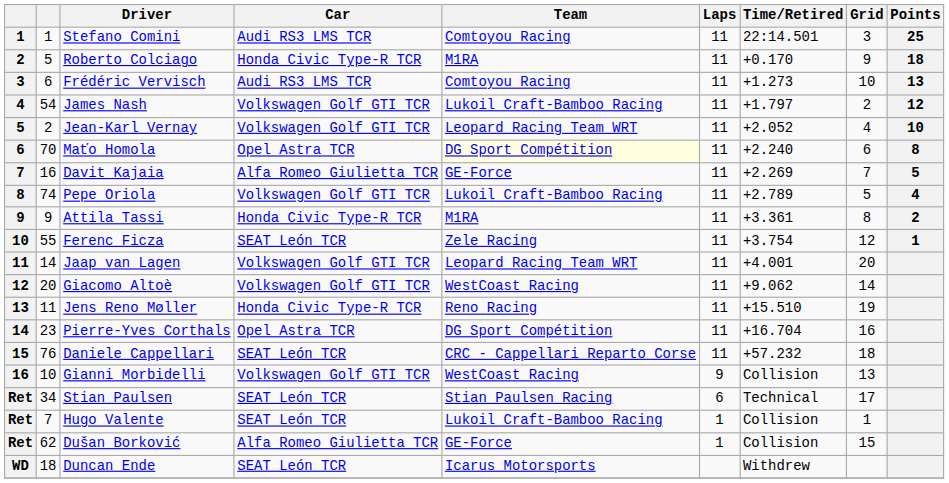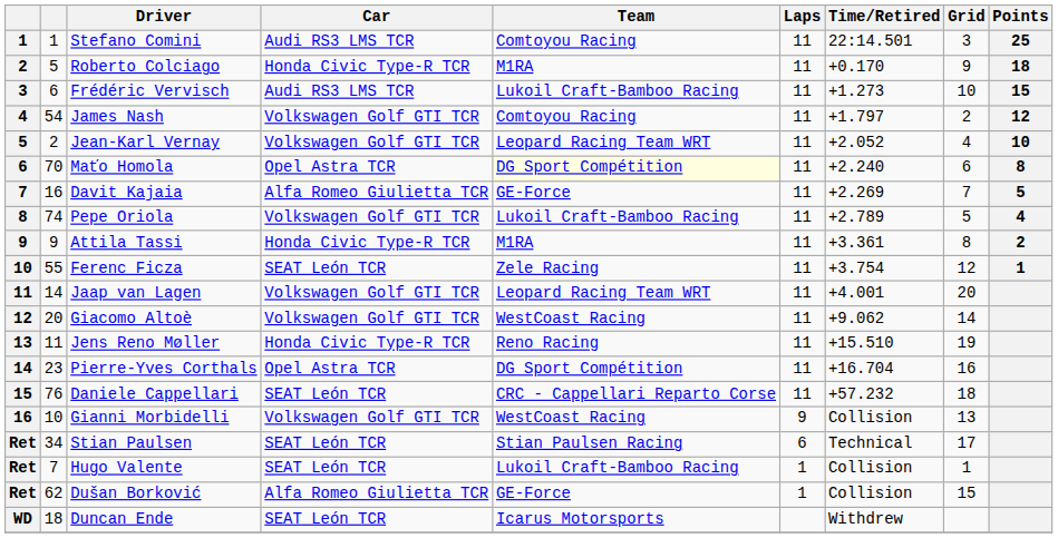 <table class="wikitable sortable" style="font-size:95%">
 <tr>
 <th></th>
 <th></th>
 <th>Driver</th>
 <th>Car</th>
 <th>Team</th>
 <th>Laps</th>
 <th>Time/Retired</th>
 <th>Grid</th>
 <th>Points</th>
 </tr>
 <tr>
 <th>1</th>
 <td align=center>1</td>
 <td> <a href='#'>Stefano Comini</a></td>
 <td><a href='#'>Audi RS3 LMS TCR</a></td>
 <td> <a href='#'>Comtoyou Racing</a></td>
 <td align=center>11</td>
 <td>22:14.501</td>
 <td align=center>3</td>
 <th>25</th>
 </tr>
 <tr>
 <th>2</th>
 <td align=center>5</td>
 <td> <a href='#'>Roberto Colciago</a></td>
 <td><a href='#'>Honda Civic Type-R TCR</a></td>
 <td> <a href='#'>M1RA</a></td>
 <td align=center>11</td>
 <td>+0.170</td>
 <td align=center>9</td>
 <th>18</th>
 </tr>
 <tr>
 <th>3</th>
 <td align=center>6</td>
 <td> <a href='#'>Frédéric Vervisch</a></td>
 <td><a href='#'>Audi RS3 LMS TCR</a></td>
-<td> <a href='#'>Comtoyou Racing</a></td>
+<td> <a href='#'>Lukoil Craft-Bamboo Racing</a></td>
 <td align=center>11</td>
 <td>+1.273</td>
 <td align=center>10</td>
-<th>13</th>
+<th>15</th>
 </tr>
 <tr>
 <th>4</th>
 <td align=center>54</td>
 <td> <a href='#'>James Nash</a></td>
 <td><a href='#'>Volkswagen Golf GTI TCR</a></td>
-<td> <a href='#'>Lukoil Craft-Bamboo Racing</a></td>
+<td> <a href='#'>Comtoyou Racing</a></td>
 <td align=center>11</td>
 <td>+1.797</td>
 <td align=center>2</td>
 <th>12</th>
 </tr>
 <tr>
 <th>5</th>
 <td align=center>2</td>
 <td> <a href='#'>Jean-Karl Vernay</a></td>
 <td><a href='#'>Volkswagen Golf GTI TCR</a></td>
 <td> <a href='#'>Leopard Racing Team WRT</a></td>
 <td align=center>11</td>
 <td>+2.052</td>
 <td align=center>4</td>
 <th>10</th>
 </tr>
 <tr>
 <th>6</th>
 <td align=center>70</td>
 <td> <a href='#'>Maťo Homola</a></td>
 <td><a href='#'>Opel Astra TCR</a></td>
 <td style="background: lightyellow;"> <a href='#'>DG Sport Compétition</a></td>
 <td align=center>11</td>
 <td>+2.240</td>
 <td align=center>6</td>
 <th>8</th>
 </tr>
 <tr>
 <th>7</th>
 <td align=center>16</td>
 <td> <a href='#'>Davit Kajaia</a></td>
 <td><a href='#'>Alfa Romeo Giulietta TCR</a></td>
 <td> <a href='#'>GE-Force</a></td>
 <td align=center>11</td>
 <td>+2.269</td>
 <td align=center>7</td>
 <th>5</th>
 </tr>
 <tr>
 <th>8</th>
 <td align=center>74</td>
 <td> <a href='#'>Pepe Oriola</a></td>
 <td><a href='#'>Volkswagen Golf GTI TCR</a></td>
 <td> <a href='#'>Lukoil Craft-Bamboo Racing</a></td>
 <td align=center>11</td>
 <td>+2.789</td>
 <td align=center>5</td>
 <th>4</th>
 </tr>
 <tr>
 <th>9</th>
 <td align=center>9</td>
 <td> <a href='#'>Attila Tassi</a></td>
 <td><a href='#'>Honda Civic Type-R TCR</a></td>
 <td> <a href='#'>M1RA</a></td>
 <td align=center>11</td>
 <td>+3.361</td>
 <td align=center>8</td>
 <th>2</th>
 </tr>
 <tr>
 <th>10</th>
 <td align=center>55</td>
 <td> <a href='#'>Ferenc Ficza</a></td>
 <td><a href='#'>SEAT León TCR</a></td>
 <td> <a href='#'>Zele Racing</a></td>
 <td align=center>11</td>
 <td>+3.754</td>
 <td align=center>12</td>
 <th>1</th>
 </tr>
 <tr>
 <th>11</th>
 <td align=center>14</td>
 <td> <a href='#'>Jaap van Lagen</a></td>
 <td><a href='#'>Volkswagen Golf GTI TCR</a></td>
 <td> <a href='#'>Leopard Racing Team WRT</a></td>
 <td align=center>11</td>
 <td>+4.001</td>
 <td align=center>20</td>
 <th></th>
 </tr>
 <tr>
 <th>12</th>
 <td align=center>20</td>
 <td> <a href='#'>Giacomo Altoè</a></td>
 <td><a href='#'>Volkswagen Golf GTI TCR</a></td>
 <td> <a href='#'>WestCoast Racing</a></td>
 <td align=center>11</td>
 <td>+9.062</td>
 <td align=center>14</td>
 <th></th>
 </tr>
 <tr>
 <th>13</th>
 <td align=center>11</td>
 <td> <a href='#'>Jens Reno Møller</a></td>
 <td><a href='#'>Honda Civic Type-R TCR</a></td>
 <td> <a href='#'>Reno Racing</a></td>
 <td align=center>11</td>
 <td>+15.510</td>
 <td align=center>19</td>
 <th></th>
 </tr>
 <tr>
 <th>14</th>
 <td align=center>23</td>
 <td> <a href='#'>Pierre-Yves Corthals</a></td>
 <td><a href='#'>Opel Astra TCR</a></td>
 <td> <a href='#'>DG Sport Compétition</a></td>
 <td align=center>11</td>
 <td>+16.704</td>
 <td align=center>16</td>
 <th></th>
 </tr>
 <tr>
 <th>15</th>
 <td align=center>76</td>
 <td> <a href='#'>Daniele Cappellari</a></td>
 <td><a href='#'>SEAT León TCR</a></td>
 <td> <a href='#'>CRC - Cappellari Reparto Corse</a></td>
 <td align=center>11</td>
 <td>+57.232</td>
 <td align=center>18</td>
 <th></th>
 </tr>
 <tr>
 <th>16</th>
 <td align=center>10</td>
 <td> <a href='#'>Gianni Morbidelli</a></td>
 <td><a href='#'>Volkswagen Golf GTI TCR</a></td>
 <td> <a href='#'>WestCoast Racing</a></td>
 <td align=center>9</td>
 <td>Collision</td>
 <td align=center>13</td>
 <th></th>
 </tr>
 <tr>
 <th>Ret</th>
 <td align=center>34</td>
 <td> <a href='#'>Stian Paulsen</a></td>
 <td><a href='#'>SEAT León TCR</a></td>
 <td> <a href='#'>Stian Paulsen Racing</a></td>
 <td align=center>6</td>
 <td>Technical</td>
 <td align=center>17</td>
 <th></th>
 </tr>
 <tr>
 <th>Ret</th>
 <td align=center>7</td>
 <td> <a href='#'>Hugo Valente</a></td>
 <td><a href='#'>SEAT León TCR</a></td>
 <td> <a href='#'>Lukoil Craft-Bamboo Racing</a></td>
 <td align=center>1</td>
 <td>Collision</td>
 <td align=center>1</td>
 <th></th>
 </tr>
 <tr>
 <th>Ret</th>
 <td align=center>62</td>
 <td> <a href='#'>Dušan Borković</a></td>
 <td><a href='#'>Alfa Romeo Giulietta TCR</a></td>
 <td> <a href='#'>GE-Force</a></td>
 <td align=center>1</td>
 <td>Collision</td>
 <td align=center>15</td>
 <th></th>
 </tr>
 <tr>
 <th>WD</th>
 <td align=center>18</td>
 <td> <a href='#'>Duncan Ende</a></td>
 <td><a href='#'>SEAT León TCR</a></td>
 <td> <a href='#'>Icarus Motorsports</a></td>
 <td align=center></td>
 <td>Withdrew</td>
 <td align=center></td>
 <th></th>
 </tr>
 <tr>
 </tr>
 </table>
